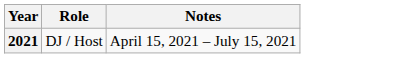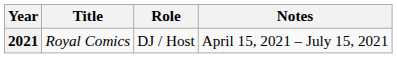 <table class="wikitable plainrowheaders">
 <tr>
 <th scope="col">Year</th>
+<th scope="col">Title</th>
 <th scope="col">Role</th>
 <th scope="col" class="unsortable">Notes</th>
 </tr>
 <tr>
 <th scope="row">2021</th>
+<td><em>Royal Comics</em></td>
 <td>DJ / Host</td>
 <td>April 15, 2021 – July 15, 2021</td>
 </tr>
 </table>
